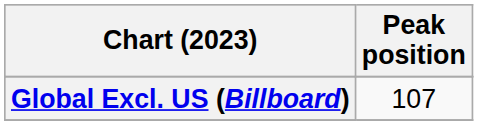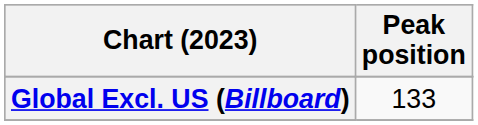 <table class="wikitable sortable plainrowheaders" style="text-align:center">
 <tr>
 <th>Chart (2023)</th>
 <th>Peak<br>position</th>
 </tr>
 <tr>
 </tr>
 <tr>
 <th scope="row"><a href='#'>Global Excl. US</a> (<em><a href='#'>Billboard</a></em>)</th>
-<td>107</td>
+<td>133</td>
 </tr>
 <tr>
 </tr>
 </table>
